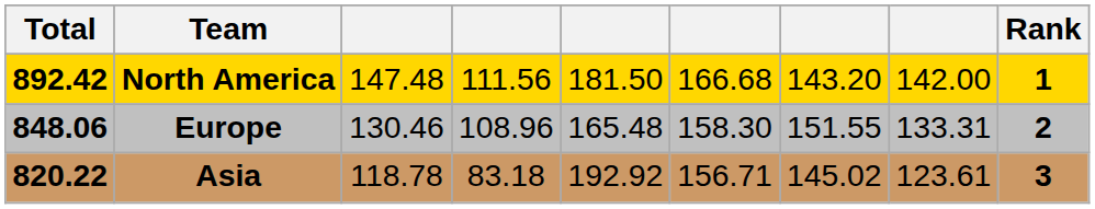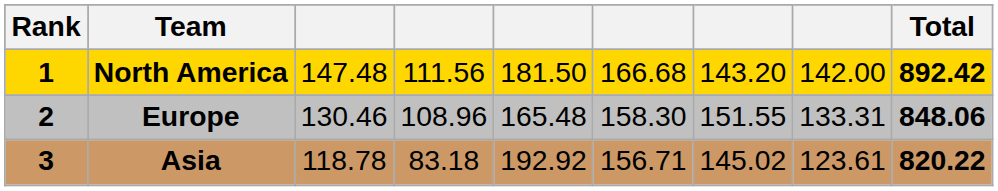 <table class="wikitable sortable" style="text-align:center">
 <tr>
-<th>Total</th>
+<th>Rank</th>
 <th>Team</th>
 <th></th>
 <th></th>
 <th></th>
 <th></th>
 <th></th>
 <th></th>
-<th>Rank</th>
+<th>Total</th>
 </tr>
 <tr bgcolor="gold">
-<td><strong>892.42</strong></td>
+<td><strong>1</strong></td>
 <td><strong>North America</strong></td>
 <td>147.48</td>
 <td>111.56</td>
 <td>181.50</td>
 <td>166.68</td>
 <td>143.20</td>
 <td>142.00</td>
-<td><strong>1</strong></td>
+<td><strong>892.42</strong></td>
 </tr>
 <tr bgcolor="silver">
-<td><strong>848.06</strong></td>
+<td><strong>2</strong></td>
 <td><strong>Europe</strong></td>
 <td>130.46</td>
 <td>108.96</td>
 <td>165.48</td>
 <td>158.30</td>
 <td>151.55</td>
 <td>133.31</td>
-<td><strong>2</strong></td>
+<td><strong>848.06</strong></td>
 </tr>
 <tr bgcolor="cc9966">
-<td><strong>820.22</strong></td>
+<td><strong>3</strong></td>
 <td><strong>Asia</strong></td>
 <td>118.78</td>
 <td>83.18</td>
 <td>192.92</td>
 <td>156.71</td>
 <td>145.02</td>
 <td>123.61</td>
-<td><strong>3</strong></td>
+<td><strong>820.22</strong></td>
 </tr>
 </table>
